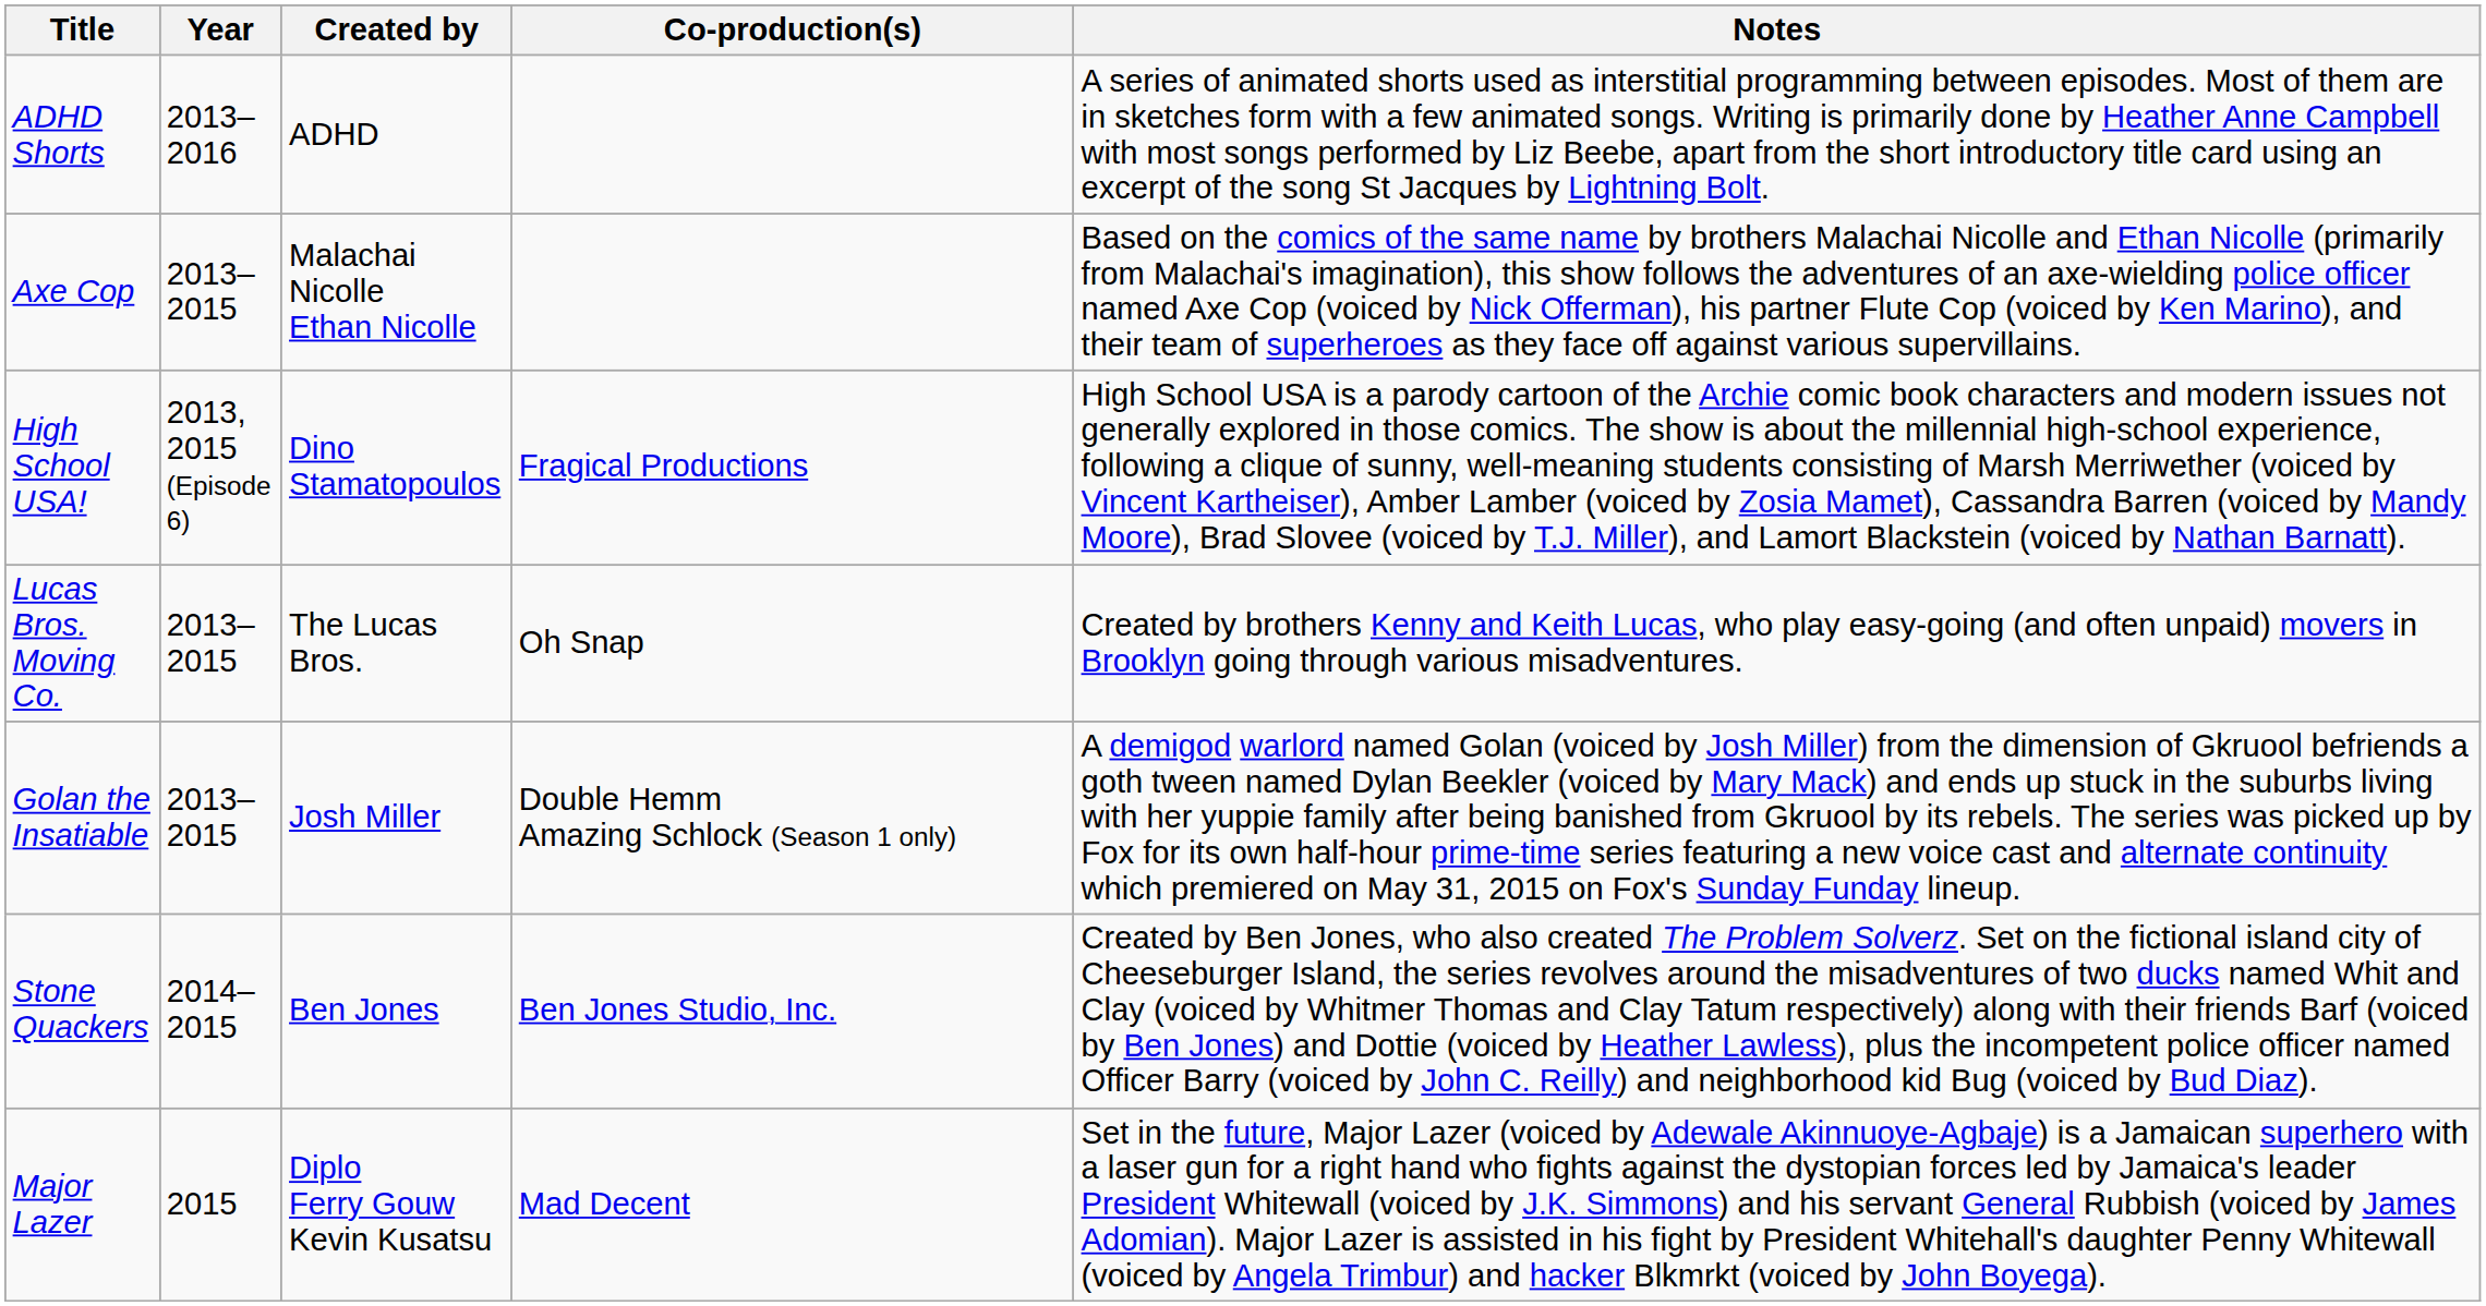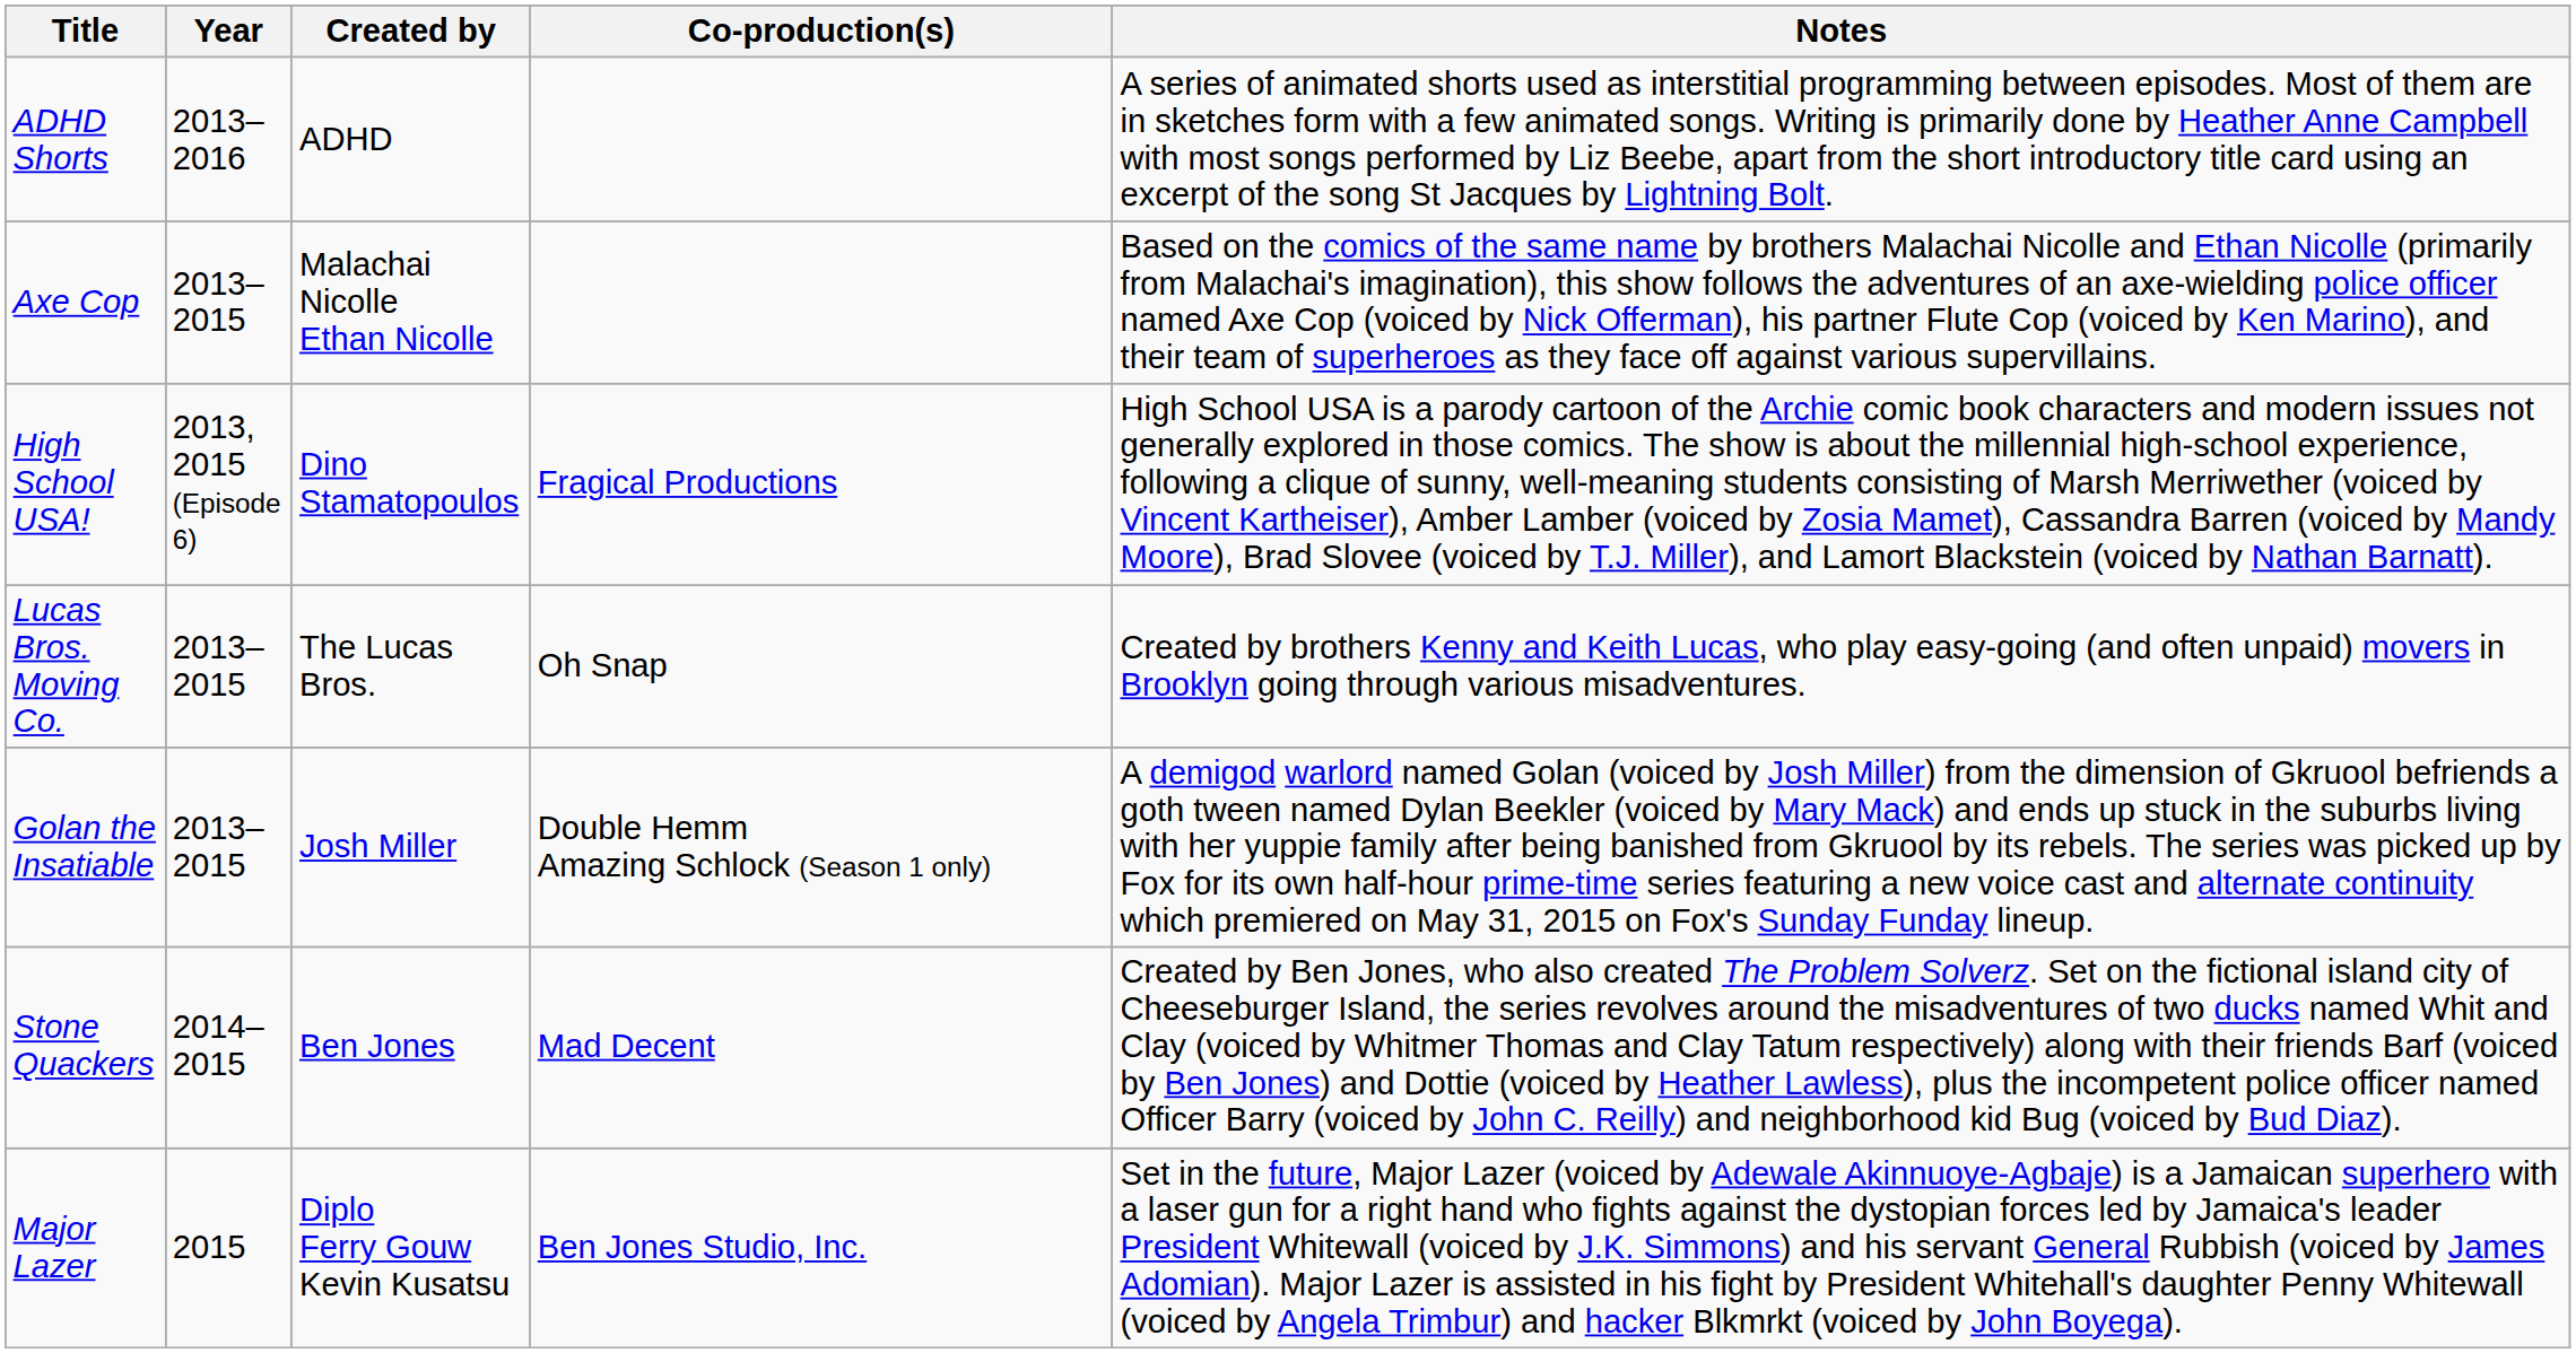 <table class="wikitable sortable" style="width: auto style="width:100%; table-layout: fixed">
 <tr>
 <th style="width:1%;">Title</th>
 <th style="width:1%;">Year</th>
 <th style="width:1%;">Created by</th>
 <th style="width:20%;">Co-production(s)</th>
 <th style="width:50%;">Notes</th>
 </tr>
 <tr>
 <td><em><a href='#'>ADHD Shorts</a></em></td>
 <td>2013–2016</td>
 <td>ADHD</td>
 <td></td>
 <td>A series of animated shorts used as interstitial programming between episodes. Most of them are in sketches form with a few animated songs. Writing is primarily done by <a href='#'>Heather Anne Campbell</a> with most songs performed by Liz Beebe, apart from the short introductory title card using an excerpt of the song St Jacques by <a href='#'>Lightning Bolt</a>.</td>
 </tr>
 <tr>
 <td><em><a href='#'>Axe Cop</a></em></td>
 <td>2013–2015</td>
 <td>Malachai Nicolle<br><a href='#'>Ethan Nicolle</a></td>
 <td></td>
 <td>Based on the <a href='#'>comics of the same name</a> by brothers Malachai Nicolle and <a href='#'>Ethan Nicolle</a> (primarily from Malachai's imagination), this show follows the adventures of an axe-wielding <a href='#'>police officer</a> named Axe Cop (voiced by <a href='#'>Nick Offerman</a>), his partner Flute Cop (voiced by <a href='#'>Ken Marino</a>), and their team of <a href='#'>superheroes</a> as they face off against various supervillains.</td>
 </tr>
 <tr>
 <td><em><a href='#'>High School USA!</a></em></td>
 <td>2013, 2015 <small>(Episode 6)</small></td>
 <td><a href='#'>Dino Stamatopoulos</a></td>
 <td><a href='#'>Fragical Productions</a></td>
 <td>High School USA is a parody cartoon of the <a href='#'>Archie</a> comic book characters and modern issues not generally explored in those comics. The show is about the millennial high-school experience, following a clique of sunny, well-meaning students consisting of Marsh Merriwether (voiced by <a href='#'>Vincent Kartheiser</a>), Amber Lamber (voiced by <a href='#'>Zosia Mamet</a>), Cassandra Barren (voiced by <a href='#'>Mandy Moore</a>), Brad Slovee (voiced by <a href='#'>T.J. Miller</a>), and Lamort Blackstein (voiced by <a href='#'>Nathan Barnatt</a>).</td>
 </tr>
 <tr>
 <td><em><a href='#'>Lucas Bros. Moving Co.</a></em></td>
 <td>2013–2015</td>
 <td>The Lucas Bros.</td>
 <td>Oh Snap</td>
 <td>Created by brothers <a href='#'>Kenny and Keith Lucas</a>, who play easy-going (and often unpaid) <a href='#'>movers</a> in <a href='#'>Brooklyn</a> going through various misadventures.</td>
 </tr>
 <tr>
 <td><em><a href='#'>Golan the Insatiable</a></em></td>
 <td>2013–2015</td>
 <td><a href='#'>Josh Miller</a></td>
 <td>Double Hemm<br>Amazing Schlock <small>(Season 1 only)</small></td>
 <td>A <a href='#'>demigod</a> <a href='#'>warlord</a> named Golan (voiced by <a href='#'>Josh Miller</a>) from the dimension of Gkruool befriends a goth tween named Dylan Beekler (voiced by <a href='#'>Mary Mack</a>) and ends up stuck in the suburbs living with her yuppie family after being banished from Gkruool by its rebels. The series was picked up by Fox for its own half-hour <a href='#'>prime-time</a> series featuring a new voice cast and <a href='#'>alternate continuity</a> which premiered on May 31, 2015 on Fox's <a href='#'>Sunday Funday</a> lineup.</td>
 </tr>
 <tr>
 <td><em><a href='#'>Stone Quackers</a></em></td>
 <td>2014–2015</td>
 <td><a href='#'>Ben Jones</a></td>
-<td><a href='#'>Ben Jones Studio, Inc.</a></td>
+<td><a href='#'>Mad Decent</a></td>
 <td>Created by Ben Jones, who also created <em><a href='#'>The Problem Solverz</a></em>. Set on the fictional island city of Cheeseburger Island, the series revolves around the misadventures of two <a href='#'>ducks</a> named Whit and Clay (voiced by Whitmer Thomas and Clay Tatum respectively) along with their friends Barf (voiced by <a href='#'>Ben Jones</a>) and Dottie (voiced by <a href='#'>Heather Lawless</a>), plus the incompetent police officer named Officer Barry (voiced by <a href='#'>John C. Reilly</a>) and neighborhood kid Bug (voiced by <a href='#'>Bud Diaz</a>).</td>
 </tr>
 <tr>
 <td><em><a href='#'>Major Lazer</a></em></td>
 <td>2015</td>
 <td><a href='#'>Diplo</a><br><a href='#'>Ferry Gouw</a><br>Kevin Kusatsu</td>
-<td><a href='#'>Mad Decent</a></td>
+<td><a href='#'>Ben Jones Studio, Inc.</a></td>
 <td>Set in the <a href='#'>future</a>, Major Lazer (voiced by <a href='#'>Adewale Akinnuoye-Agbaje</a>) is a Jamaican <a href='#'>superhero</a> with a laser gun for a right hand who fights against the dystopian forces led by Jamaica's leader <a href='#'>President</a> Whitewall (voiced by <a href='#'>J.K. Simmons</a>) and his servant <a href='#'>General</a> Rubbish (voiced by <a href='#'>James Adomian</a>). Major Lazer is assisted in his fight by President Whitehall's daughter Penny Whitewall (voiced by <a href='#'>Angela Trimbur</a>) and <a href='#'>hacker</a> Blkmrkt (voiced by <a href='#'>John Boyega</a>).</td>
 </tr>
 </table>
